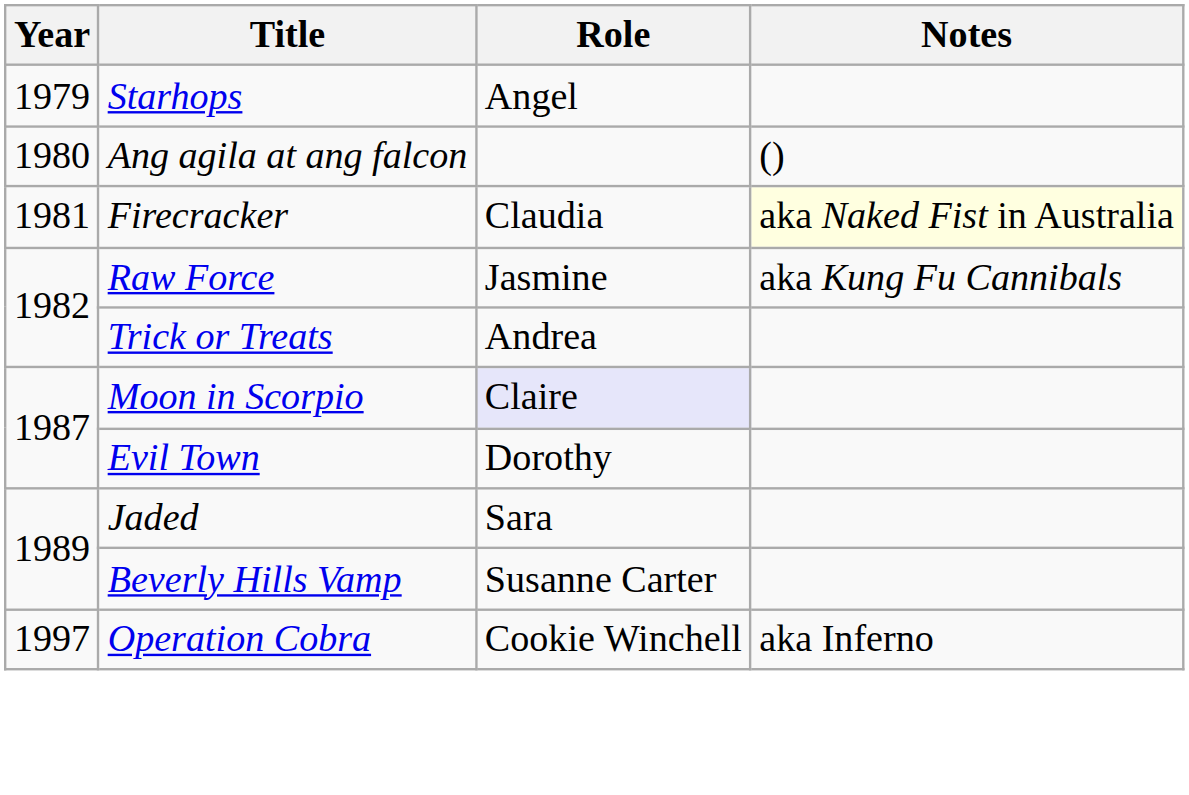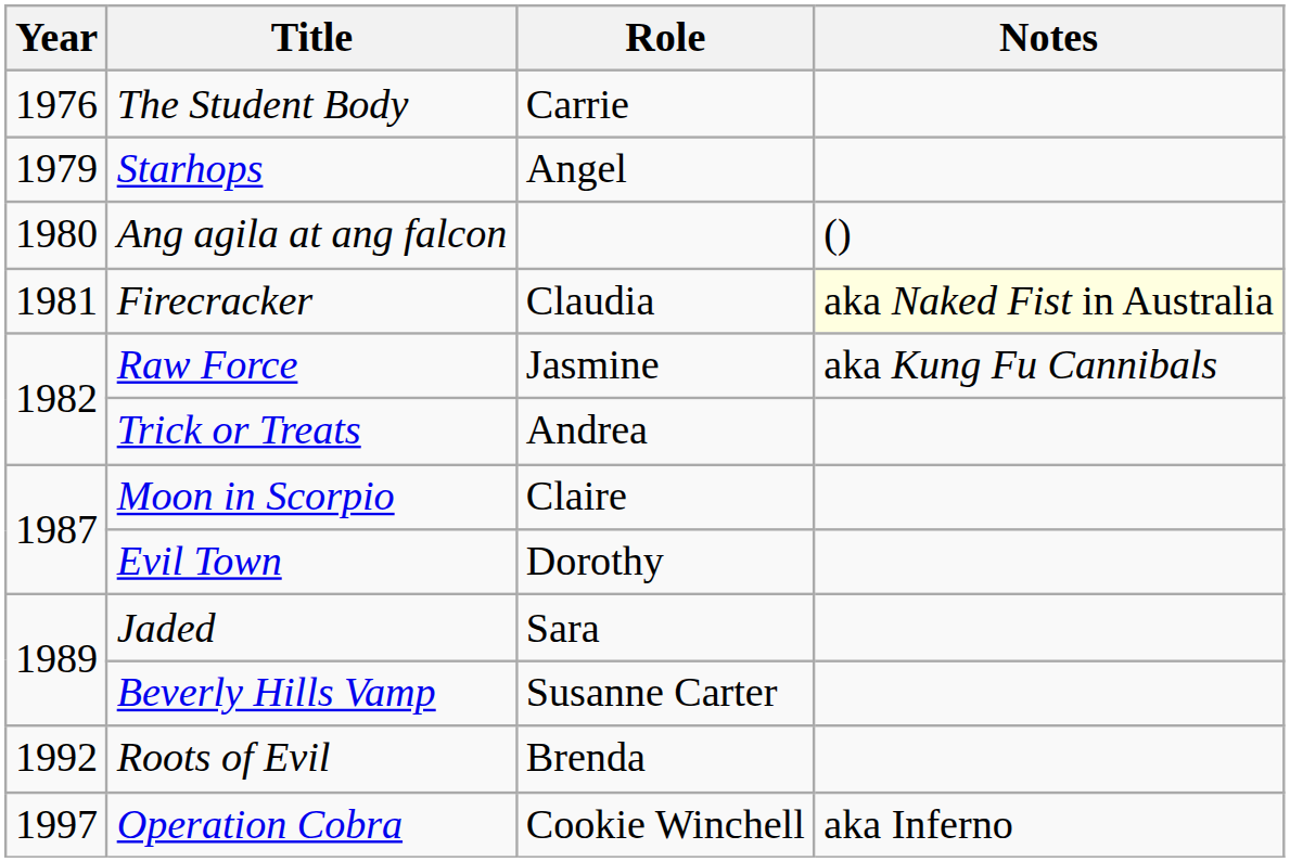 <table class="wikitable">
 <tr>
 <th>Year</th>
 <th>Title</th>
 <th>Role</th>
 <th>Notes</th>
+</tr>
+<tr>
+<td>1976</td>
+<td><em>The Student Body</em></td>
+<td>Carrie</td>
+<td></td>
 </tr>
 <tr>
 <td>1979</td>
 <td><em><a href='#'>Starhops</a></em></td>
 <td>Angel</td>
 <td></td>
 </tr>
 <tr>
 <td>1980</td>
 <td><em>Ang agila at ang falcon</em></td>
 <td></td>
 <td>()</td>
 </tr>
 <tr>
 <td>1981</td>
 <td><em>Firecracker</em></td>
 <td>Claudia</td>
 <td style="background: lightyellow;">aka <em>Naked Fist</em> in Australia</td>
 </tr>
 <tr>
 <td rowspan="2">1982</td>
 <td><em><a href='#'>Raw Force</a></em></td>
 <td>Jasmine</td>
 <td>aka <em>Kung Fu Cannibals </em></td>
 </tr>
 <tr>
 <td><em><a href='#'>Trick or Treats</a></em></td>
 <td>Andrea</td>
 <td></td>
 </tr>
 <tr>
 <td rowspan="2">1987</td>
 <td><em><a href='#'>Moon in Scorpio</a></em></td>
-<td style="background: lavender;">Claire</td>
+<td>Claire</td>
 <td></td>
 </tr>
 <tr>
 <td><em><a href='#'>Evil Town</a></em></td>
 <td>Dorothy</td>
 <td></td>
 </tr>
 <tr>
 <td rowspan="2">1989</td>
 <td><em>Jaded</em></td>
 <td>Sara</td>
 <td></td>
 </tr>
 <tr>
 <td><em><a href='#'>Beverly Hills Vamp</a></em></td>
 <td>Susanne Carter</td>
 <td></td>
 </tr>
 <tr>
+<td>1992</td>
+<td><em>Roots of Evil</em></td>
+<td>Brenda</td>
+<td></td>
+</tr>
+<tr>
 <td>1997</td>
 <td><em><a href='#'>Operation Cobra</a></em></td>
 <td>Cookie Winchell</td>
 <td>aka Inferno</td>
 </tr>
 </table>
